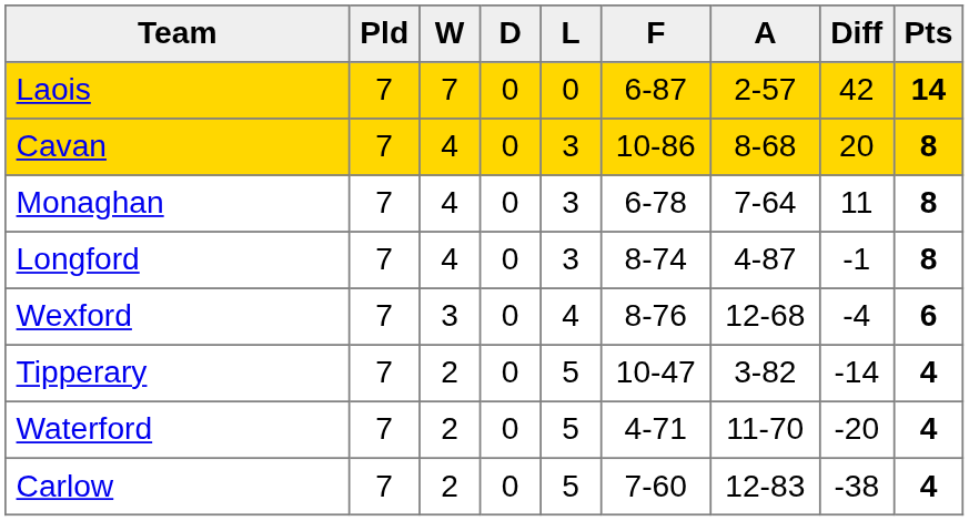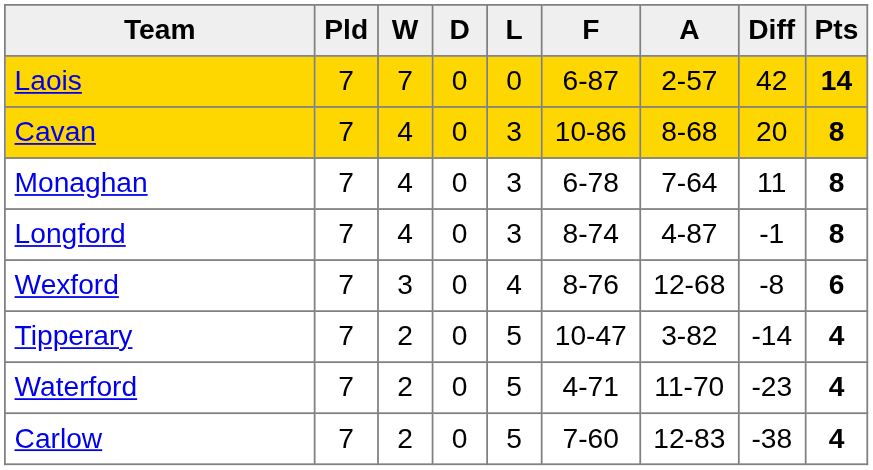 <table style=border-collapse:collapse border=1 cellspacing=0 cellpadding=5>
 <tr align=center bgcolor=#efefef>
 <th width=165>Team</th>
 <th width=20>Pld</th>
 <th width=20>W</th>
 <th width=20>D</th>
 <th width=20>L</th>
 <th width=45>F</th>
 <th width=45>A</th>
 <th width=20>Diff</th>
 <th width=20>Pts</th>
 </tr>
 <tr align=center style= "background:gold;">
 <td style="text-align:left"><a href='#'>Laois</a></td>
 <td>7</td>
 <td>7</td>
 <td>0</td>
 <td>0</td>
 <td>6-87</td>
 <td>2-57</td>
 <td>42</td>
 <td><strong>14</strong></td>
 </tr>
 <tr align=center style= "background:gold;">
 <td style="text-align:left"><a href='#'>Cavan</a></td>
 <td>7</td>
 <td>4</td>
 <td>0</td>
 <td>3</td>
 <td>10-86</td>
 <td>8-68</td>
 <td>20</td>
 <td><strong>8</strong></td>
 </tr>
 <tr align=center style= "">
 <td style="text-align:left"><a href='#'>Monaghan</a></td>
 <td>7</td>
 <td>4</td>
 <td>0</td>
 <td>3</td>
 <td>6-78</td>
 <td>7-64</td>
 <td>11</td>
 <td><strong>8</strong></td>
 </tr>
 <tr align=center style= "">
 <td style="text-align:left"><a href='#'>Longford</a></td>
 <td>7</td>
 <td>4</td>
 <td>0</td>
 <td>3</td>
 <td>8-74</td>
 <td>4-87</td>
 <td>-1</td>
 <td><strong>8</strong></td>
 </tr>
 <tr align=center style= "">
 <td style="text-align:left"><a href='#'>Wexford</a></td>
 <td>7</td>
 <td>3</td>
 <td>0</td>
 <td>4</td>
 <td>8-76</td>
 <td>12-68</td>
-<td>-4</td>
+<td>-8</td>
 <td><strong>6</strong></td>
 </tr>
 <tr align=center style= "">
 <td style="text-align:left"><a href='#'>Tipperary</a></td>
 <td>7</td>
 <td>2</td>
 <td>0</td>
 <td>5</td>
 <td>10-47</td>
 <td>3-82</td>
 <td>-14</td>
 <td><strong>4</strong></td>
 </tr>
 <tr align=center style= "">
 <td style="text-align:left"><a href='#'>Waterford</a></td>
 <td>7</td>
 <td>2</td>
 <td>0</td>
 <td>5</td>
 <td>4-71</td>
 <td>11-70</td>
-<td>-20</td>
+<td>-23</td>
 <td><strong>4</strong></td>
 </tr>
 <tr align=center style= "">
 <td style="text-align:left"><a href='#'>Carlow</a></td>
 <td>7</td>
 <td>2</td>
 <td>0</td>
 <td>5</td>
 <td>7-60</td>
 <td>12-83</td>
 <td>-38</td>
 <td><strong>4</strong></td>
 </tr>
 </table>
